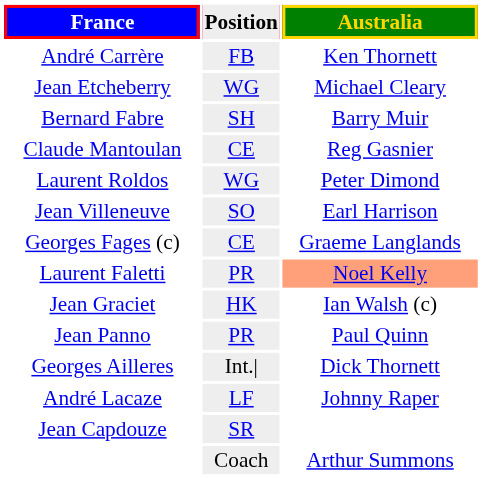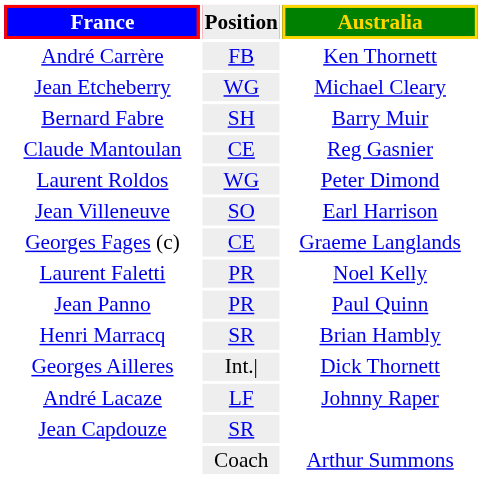 <table align=right style="font-size:90%; margin-left:1em">
 <tr bgcolor=#FF0033>
 <th align="centre" width="126" style="border: 2px solid red; background: blue; color: white">France</th>
 <th align="center" style="background: #eeeeee; color: black">Position</th>
 <th align="centre" width="126" style="border: 2px solid gold; background: green; color: gold">Australia</th>
 </tr>
 <tr>
 <td align="center"><a href='#'>André Carrère</a></td>
 <td align="center" style="background: #eeeeee"><a href='#'>FB</a></td>
 <td align="center"><a href='#'>Ken Thornett</a></td>
 </tr>
 <tr>
 <td align="center"><a href='#'>Jean Etcheberry</a></td>
 <td align="center" style="background: #eeeeee"><a href='#'>WG</a></td>
 <td align="center"><a href='#'>Michael Cleary</a></td>
 </tr>
 <tr>
 <td align="center"><a href='#'>Bernard Fabre</a></td>
 <td align="center" style="background: #eeeeee"><a href='#'>SH</a></td>
 <td align="center"><a href='#'>Barry Muir</a></td>
 </tr>
 <tr>
 <td align="center"><a href='#'>Claude Mantoulan</a></td>
 <td align="center" style="background: #eeeeee"><a href='#'>CE</a></td>
 <td align="center"><a href='#'>Reg Gasnier</a></td>
 </tr>
 <tr>
 <td align="center"><a href='#'>Laurent Roldos</a></td>
 <td align="center" style="background: #eeeeee"><a href='#'>WG</a></td>
 <td align="center"><a href='#'>Peter Dimond</a></td>
 </tr>
 <tr>
 <td align="center"><a href='#'>Jean Villeneuve</a></td>
 <td align="center" style="background: #eeeeee"><a href='#'>SO</a></td>
 <td align="center"><a href='#'>Earl Harrison</a></td>
 </tr>
 <tr>
 <td align="center"><a href='#'>Georges Fages</a> (c)</td>
 <td align="center" style="background: #eeeeee"><a href='#'>CE</a></td>
 <td align="center"><a href='#'>Graeme Langlands</a></td>
 </tr>
 <tr>
 <td align="center"><a href='#'>Laurent Faletti</a></td>
 <td align="center" style="background: #eeeeee"><a href='#'>PR</a></td>
-<td align="center" style="background: lightsalmon;"><a href='#'>Noel Kelly</a></td>
-</tr>
-<tr>
-<td align="center"><a href='#'>Jean Graciet</a></td>
-<td align="center" style="background: #eeeeee"><a href='#'>HK</a></td>
-<td align="center"><a href='#'>Ian Walsh</a> (c)</td>
+<td align="center"><a href='#'>Noel Kelly</a></td>
 </tr>
 <tr>
 <td align="center"><a href='#'>Jean Panno</a></td>
 <td align="center" style="background: #eeeeee"><a href='#'>PR</a></td>
 <td align="center"><a href='#'>Paul Quinn</a></td>
+</tr>
+<tr>
+<td align="center"><a href='#'>Henri Marracq</a></td>
+<td align="center" style="background: #eeeeee"><a href='#'>SR</a></td>
+<td align="center"><a href='#'>Brian Hambly</a></td>
 </tr>
 <tr>
 <td align="center"><a href='#'>Georges Ailleres</a></td>
 <td align="center" style="background: #eeeeee">Int.|</td>
 <td align="center"><a href='#'>Dick Thornett</a></td>
 </tr>
 <tr>
 <td align="center"><a href='#'>André Lacaze</a></td>
 <td align="center" style="background: #eeeeee"><a href='#'>LF</a></td>
 <td align="center"><a href='#'>Johnny Raper</a></td>
 </tr>
 <tr>
 <td align="center"><a href='#'>Jean Capdouze</a></td>
 <td align="center" style="background: #eeeeee"><a href='#'>SR</a></td>
 </tr>
 <tr>
 <td align="center"></td>
 <td align="center" style="background: #eeeeee">Coach</td>
 <td align="center"><a href='#'>Arthur Summons</a></td>
 </tr>
 </table>
